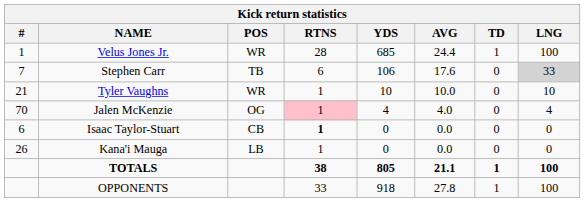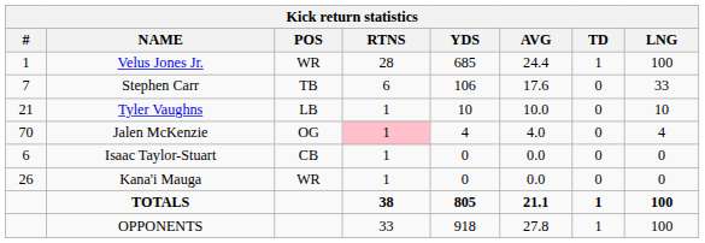 <table style="width:60%; text-align:center;" class="wikitable collapsible collapsed">
 <tr>
 <th colspan="8">Kick return statistics</th>
 </tr>
 <tr>
 <th>#</th>
 <th>NAME</th>
 <th>POS</th>
 <th>RTNS</th>
 <th>YDS</th>
 <th>AVG</th>
 <th>TD</th>
 <th>LNG</th>
 </tr>
 <tr>
 <td>1</td>
 <td><a href='#'>Velus Jones Jr.</a></td>
 <td>WR</td>
 <td>28</td>
 <td>685</td>
 <td>24.4</td>
 <td>1</td>
 <td>100</td>
 </tr>
 <tr>
 <td>7</td>
 <td>Stephen Carr</td>
 <td>TB</td>
 <td>6</td>
 <td>106</td>
 <td>17.6</td>
 <td>0</td>
-<td style="background: lightgrey;">33</td>
+<td>33</td>
 </tr>
 <tr>
 <td>21</td>
 <td><a href='#'>Tyler Vaughns</a></td>
-<td>WR</td>
+<td>LB</td>
 <td>1</td>
 <td>10</td>
 <td>10.0</td>
 <td>0</td>
 <td>10</td>
 </tr>
 <tr>
 <td>70</td>
 <td>Jalen McKenzie</td>
 <td>OG</td>
 <td style="background: pink;">1</td>
 <td>4</td>
 <td>4.0</td>
 <td>0</td>
 <td>4</td>
 </tr>
 <tr>
 <td>6</td>
 <td>Isaac Taylor-Stuart</td>
 <td>CB</td>
-<td><strong>1</strong></td>
+<td>1</td>
 <td>0</td>
 <td>0.0</td>
 <td>0</td>
 <td>0</td>
 </tr>
 <tr>
 <td>26</td>
 <td>Kana'i Mauga</td>
-<td>LB</td>
+<td>WR</td>
 <td>1</td>
 <td>0</td>
 <td>0.0</td>
 <td>0</td>
 <td>0</td>
 </tr>
 <tr>
 <td></td>
 <td><strong>TOTALS</strong></td>
 <td></td>
 <td><strong>38</strong></td>
 <td><strong>805</strong></td>
 <td><strong>21.1</strong></td>
 <td><strong>1</strong></td>
 <td><strong>100</strong></td>
 </tr>
 <tr>
 <td></td>
 <td>OPPONENTS</td>
 <td></td>
 <td>33</td>
 <td>918</td>
 <td>27.8</td>
 <td>1</td>
 <td>100</td>
 </tr>
 </table>
